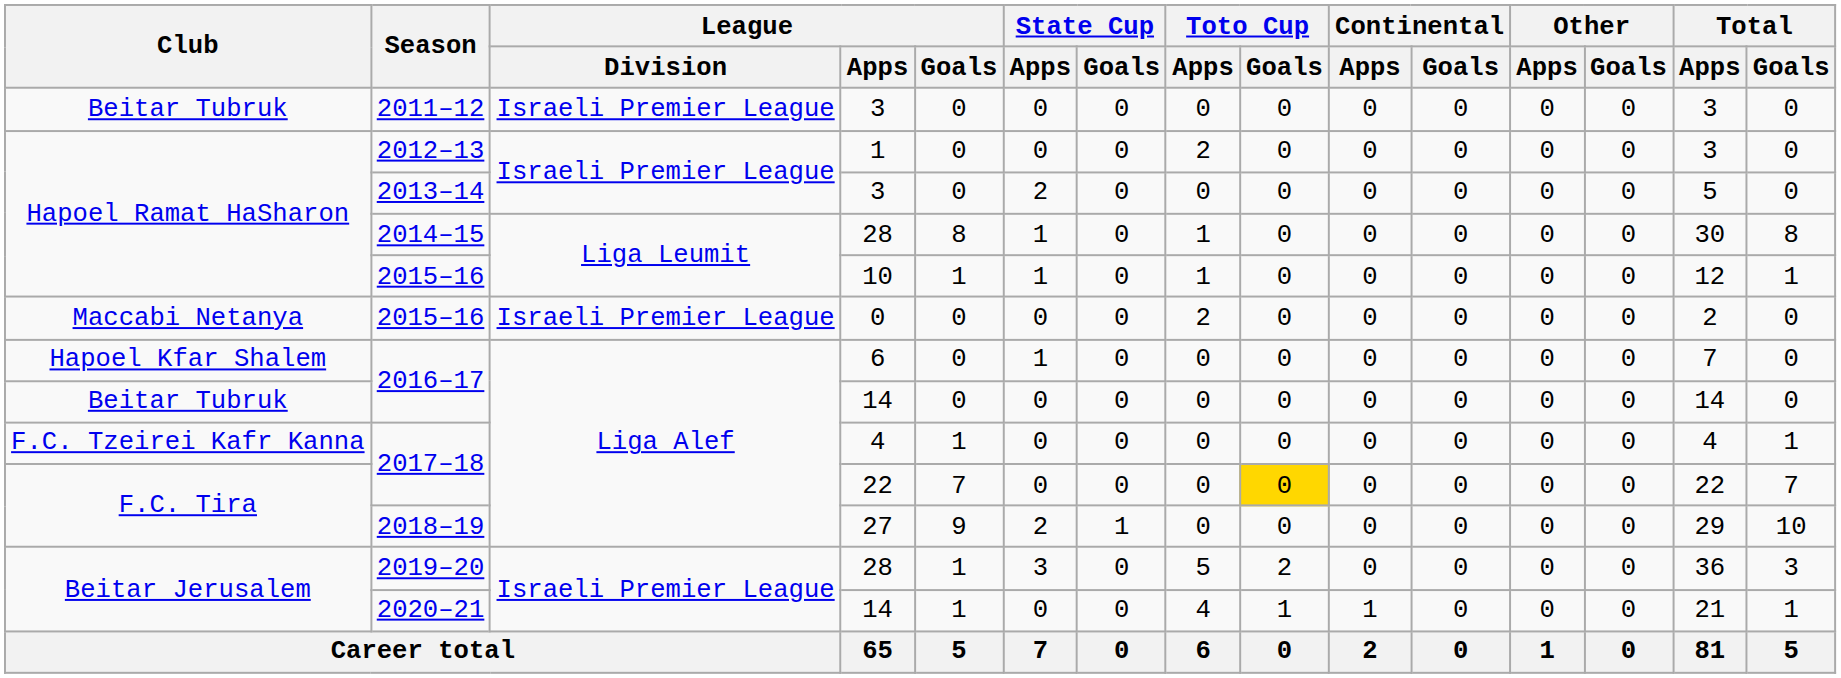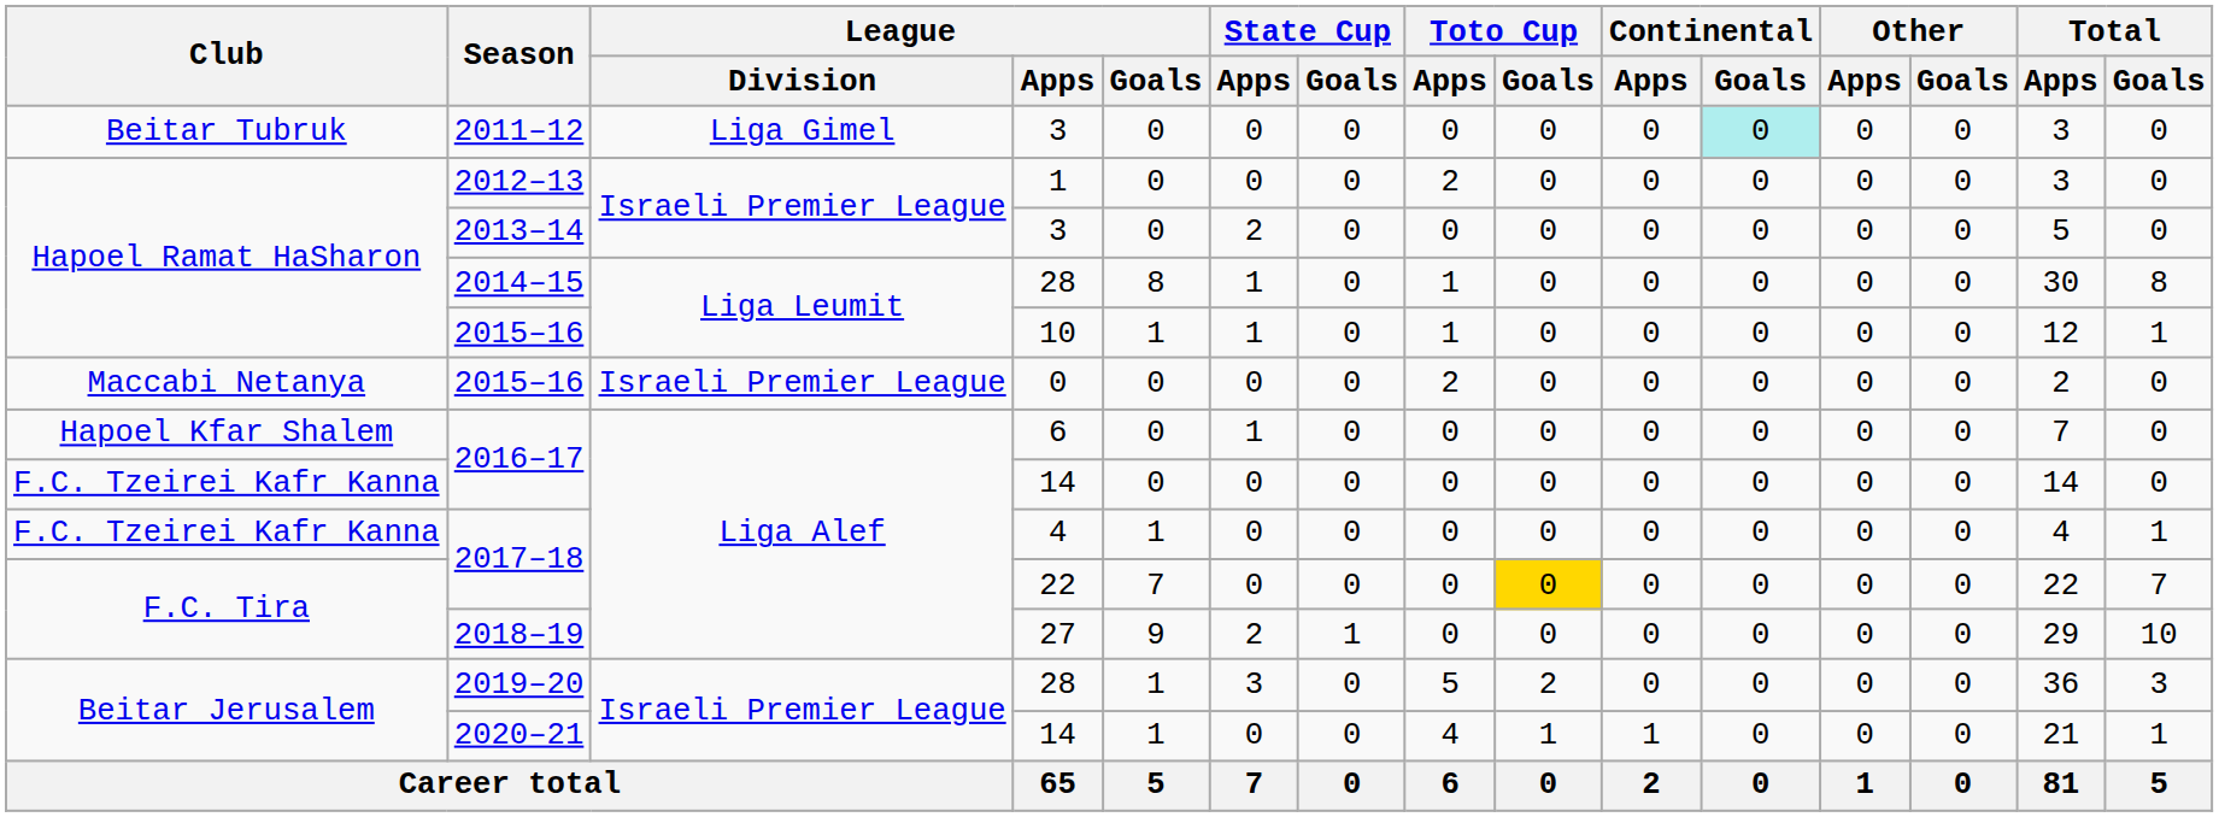 <table class="wikitable" style="text-align: center">
 <tr>
 <th rowspan="2">Club</th>
 <th rowspan="2">Season</th>
 <th colspan="3">League</th>
 <th colspan="2"><a href='#'>State Cup</a></th>
 <th colspan="2"><a href='#'>Toto Cup</a></th>
 <th colspan="2">Continental</th>
 <th colspan="2">Other</th>
 <th colspan="2">Total</th>
 </tr>
 <tr>
 <th>Division</th>
 <th>Apps</th>
 <th>Goals</th>
 <th>Apps</th>
 <th>Goals</th>
 <th>Apps</th>
 <th>Goals</th>
 <th>Apps</th>
 <th>Goals</th>
 <th>Apps</th>
 <th>Goals</th>
 <th>Apps</th>
 <th>Goals</th>
 </tr>
 <tr>
 <td rowspan="1"><a href='#'>Beitar Tubruk</a></td>
 <td><a href='#'>2011–12</a></td>
-<td rowspan="1"><a href='#'>Israeli Premier League</a></td>
+<td rowspan="1"><a href='#'>Liga Gimel</a></td>
 <td>3</td>
 <td>0</td>
 <td>0</td>
 <td>0</td>
 <td>0</td>
 <td>0</td>
 <td>0</td>
-<td>0</td>
+<td style="background: paleturquoise;">0</td>
 <td>0</td>
 <td>0</td>
 <td>3</td>
 <td>0</td>
 </tr>
 <tr>
 <td rowspan="4"><a href='#'>Hapoel Ramat HaSharon</a></td>
 <td><a href='#'>2012–13</a></td>
 <td rowspan="2"><a href='#'>Israeli Premier League</a></td>
 <td>1</td>
 <td>0</td>
 <td>0</td>
 <td>0</td>
 <td>2</td>
 <td>0</td>
 <td>0</td>
 <td>0</td>
 <td>0</td>
 <td>0</td>
 <td>3</td>
 <td>0</td>
 </tr>
 <tr>
 <td><a href='#'>2013–14</a></td>
 <td>3</td>
 <td>0</td>
 <td>2</td>
 <td>0</td>
 <td>0</td>
 <td>0</td>
 <td>0</td>
 <td>0</td>
 <td>0</td>
 <td>0</td>
 <td>5</td>
 <td>0</td>
 </tr>
 <tr>
 <td><a href='#'>2014–15</a></td>
 <td rowspan="2"><a href='#'>Liga Leumit</a></td>
 <td>28</td>
 <td>8</td>
 <td>1</td>
 <td>0</td>
 <td>1</td>
 <td>0</td>
 <td>0</td>
 <td>0</td>
 <td>0</td>
 <td>0</td>
 <td>30</td>
 <td>8</td>
 </tr>
 <tr>
 <td><a href='#'>2015–16</a></td>
 <td>10</td>
 <td>1</td>
 <td>1</td>
 <td>0</td>
 <td>1</td>
 <td>0</td>
 <td>0</td>
 <td>0</td>
 <td>0</td>
 <td>0</td>
 <td>12</td>
 <td>1</td>
 </tr>
 <tr>
 <td rowspan="1"><a href='#'>Maccabi Netanya</a></td>
 <td><a href='#'>2015–16</a></td>
 <td rowspan="1"><a href='#'>Israeli Premier League</a></td>
 <td>0</td>
 <td>0</td>
 <td>0</td>
 <td>0</td>
 <td>2</td>
 <td>0</td>
 <td>0</td>
 <td>0</td>
 <td>0</td>
 <td>0</td>
 <td>2</td>
 <td>0</td>
 </tr>
 <tr>
 <td rowspan="1"><a href='#'>Hapoel Kfar Shalem</a></td>
 <td rowspan="2"><a href='#'>2016–17</a></td>
 <td rowspan="5"><a href='#'>Liga Alef</a></td>
 <td>6</td>
 <td>0</td>
 <td>1</td>
 <td>0</td>
 <td>0</td>
 <td>0</td>
 <td>0</td>
 <td>0</td>
 <td>0</td>
 <td>0</td>
 <td>7</td>
 <td>0</td>
 </tr>
 <tr>
-<td rowspan="1"><a href='#'>Beitar Tubruk</a></td>
+<td rowspan="1"><a href='#'>F.C. Tzeirei Kafr Kanna</a></td>
 <td>14</td>
 <td>0</td>
 <td>0</td>
 <td>0</td>
 <td>0</td>
 <td>0</td>
 <td>0</td>
 <td>0</td>
 <td>0</td>
 <td>0</td>
 <td>14</td>
 <td>0</td>
 </tr>
 <tr>
 <td rowspan="1"><a href='#'>F.C. Tzeirei Kafr Kanna</a></td>
 <td rowspan="2"><a href='#'>2017–18</a></td>
 <td>4</td>
 <td>1</td>
 <td>0</td>
 <td>0</td>
 <td>0</td>
 <td>0</td>
 <td>0</td>
 <td>0</td>
 <td>0</td>
 <td>0</td>
 <td>4</td>
 <td>1</td>
 </tr>
 <tr>
 <td rowspan="2"><a href='#'>F.C. Tira</a></td>
 <td>22</td>
 <td>7</td>
 <td>0</td>
 <td>0</td>
 <td>0</td>
 <td style="background: gold;">0</td>
 <td>0</td>
 <td>0</td>
 <td>0</td>
 <td>0</td>
 <td>22</td>
 <td>7</td>
 </tr>
 <tr>
 <td rowspan="1"><a href='#'>2018–19</a></td>
 <td>27</td>
 <td>9</td>
 <td>2</td>
 <td>1</td>
 <td>0</td>
 <td>0</td>
 <td>0</td>
 <td>0</td>
 <td>0</td>
 <td>0</td>
 <td>29</td>
 <td>10</td>
 </tr>
 <tr>
 <td rowspan="2"><a href='#'>Beitar Jerusalem</a></td>
 <td><a href='#'>2019–20</a></td>
 <td rowspan="2"><a href='#'>Israeli Premier League</a></td>
 <td>28</td>
 <td>1</td>
 <td>3</td>
 <td>0</td>
 <td>5</td>
 <td>2</td>
 <td>0</td>
 <td>0</td>
 <td>0</td>
 <td>0</td>
 <td>36</td>
 <td>3</td>
 </tr>
 <tr>
 <td><a href='#'>2020–21</a></td>
 <td>14</td>
 <td>1</td>
 <td>0</td>
 <td>0</td>
 <td>4</td>
 <td>1</td>
 <td>1</td>
 <td>0</td>
 <td>0</td>
 <td>0</td>
 <td>21</td>
 <td>1</td>
 </tr>
 <tr>
 <th colspan="3"><strong>Career total</strong></th>
 <th>65</th>
 <th>5</th>
 <th>7</th>
 <th>0</th>
 <th>6</th>
 <th>0</th>
 <th>2</th>
 <th>0</th>
 <th>1</th>
 <th>0</th>
 <th>81</th>
 <th>5</th>
 </tr>
 </table>
